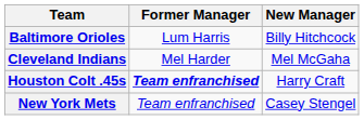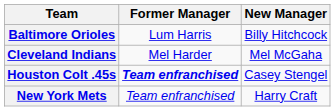 <table class="wikitable plainrowheaders" style="text-align:center;">
 <tr>
 <th>Team</th>
 <th>Former Manager</th>
 <th>New Manager</th>
 </tr>
 <tr>
 <th scope="row" style="text-align:center;"><a href='#'>Baltimore Orioles</a></th>
 <td><a href='#'>Lum Harris</a></td>
 <td><a href='#'>Billy Hitchcock</a></td>
 </tr>
 <tr>
 <th scope="row" style="text-align:center;"><a href='#'>Cleveland Indians</a></th>
 <td><a href='#'>Mel Harder</a></td>
 <td><a href='#'>Mel McGaha</a></td>
 </tr>
 <tr>
 <th scope="row" style="text-align:center;"><a href='#'>Houston Colt .45s</a></th>
 <td><strong><em><a href='#'>Team enfranchised</a></em></strong></td>
-<td><a href='#'>Harry Craft</a></td>
+<td><a href='#'>Casey Stengel</a></td>
 </tr>
 <tr>
 <th scope="row" style="text-align:center;"><a href='#'>New York Mets</a></th>
 <td><em><a href='#'>Team enfranchised</a></em></td>
-<td><a href='#'>Casey Stengel</a></td>
+<td><a href='#'>Harry Craft</a></td>
 </tr>
 </table>
